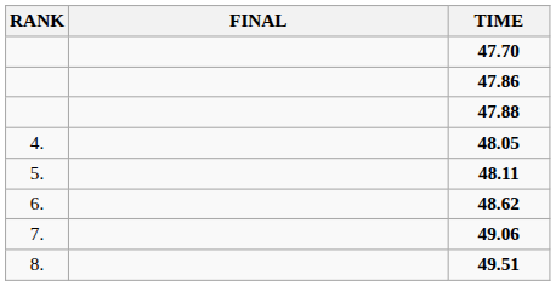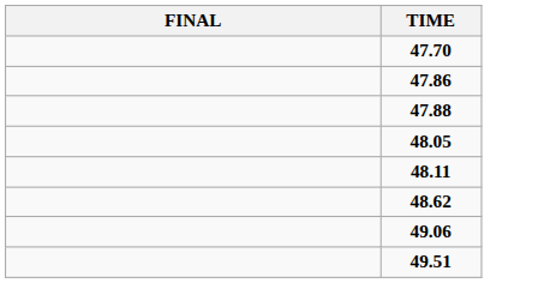 <table class="wikitable" style="border-collapse: collapse; font-size: 90%;">
 <tr>
-<th>RANK</th>
 <th style="width: 20em">FINAL</th>
 <th style="width: 5em">TIME</th>
 </tr>
 <tr>
-<td align="center"></td>
 <td></td>
 <td align="center"><strong>47.70</strong></td>
 </tr>
 <tr>
-<td align="center"></td>
 <td></td>
 <td align="center"><strong>47.86</strong></td>
 </tr>
 <tr>
-<td align="center"></td>
 <td></td>
 <td align="center"><strong>47.88</strong></td>
 </tr>
 <tr>
-<td align="center">4.</td>
 <td></td>
 <td align="center"><strong>48.05</strong></td>
 </tr>
 <tr>
-<td align="center">5.</td>
 <td></td>
 <td align="center"><strong>48.11</strong></td>
 </tr>
 <tr>
-<td align="center">6.</td>
 <td></td>
 <td align="center"><strong>48.62</strong></td>
 </tr>
 <tr>
-<td align="center">7.</td>
 <td></td>
 <td align="center"><strong>49.06</strong></td>
 </tr>
 <tr>
-<td align="center">8.</td>
 <td></td>
 <td align="center"><strong>49.51</strong></td>
 </tr>
 </table>
